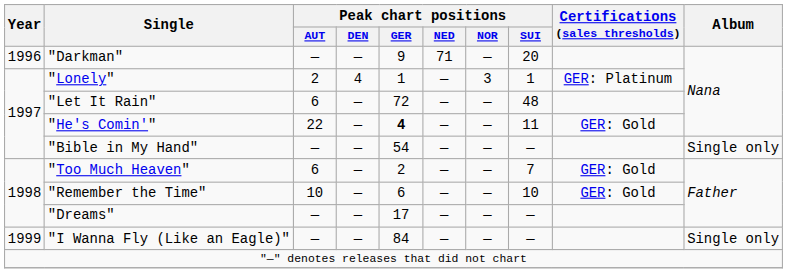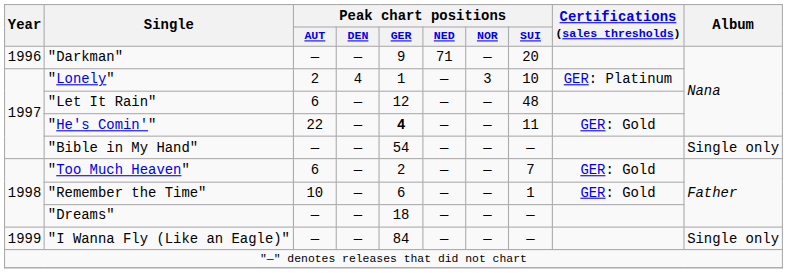 <table class="wikitable" style="text-align:center;">
 <tr>
 <th rowspan="2">Year</th>
 <th rowspan="2">Single</th>
 <th colspan="6">Peak chart positions</th>
 <th rowspan="2"><a href='#'>Certifications</a><br><small>(<a href='#'>sales thresholds</a>)</small></th>
 <th rowspan="2">Album</th>
 </tr>
 <tr style="font-size:smaller;">
 <th width="35"><a href='#'>AUT</a><br></th>
 <th width="35"><a href='#'>DEN</a><br></th>
 <th width="35"><a href='#'>GER</a><br></th>
 <th width="35"><a href='#'>NED</a><br></th>
 <th width="35"><a href='#'>NOR</a><br></th>
 <th width="35"><a href='#'>SUI</a><br></th>
 </tr>
 <tr>
 <td>1996</td>
 <td align="left">"Darkman"</td>
 <td>—</td>
 <td>—</td>
 <td>9</td>
 <td>71</td>
 <td>—</td>
 <td>20</td>
 <td></td>
 <td align="left" rowspan="4"><em>Nana</em></td>
 </tr>
 <tr>
 <td rowspan="4">1997</td>
 <td align="left">"<a href='#'>Lonely</a>"</td>
 <td>2</td>
 <td>4</td>
 <td>1</td>
 <td>—</td>
 <td>3</td>
-<td>1</td>
+<td>10</td>
 <td><a href='#'>GER</a>: Platinum</td>
 </tr>
 <tr>
 <td align="left">"Let It Rain"</td>
 <td>6</td>
 <td>—</td>
-<td>72</td>
+<td>12</td>
 <td>—</td>
 <td>—</td>
 <td>48</td>
 <td></td>
 </tr>
 <tr>
 <td align="left">"<a href='#'>He's Comin'</a>"</td>
 <td>22</td>
 <td>—</td>
 <td><strong>4</strong></td>
 <td>—</td>
 <td>—</td>
 <td>11</td>
 <td><a href='#'>GER</a>: Gold</td>
 </tr>
 <tr>
 <td align="left">"Bible in My Hand"</td>
 <td>—</td>
 <td>—</td>
 <td>54</td>
 <td>—</td>
 <td>—</td>
 <td>—</td>
 <td></td>
 <td align="left">Single only</td>
 </tr>
 <tr>
 <td rowspan=3>1998</td>
 <td align="left">"<a href='#'>Too Much Heaven</a>"</td>
 <td>6</td>
 <td>—</td>
 <td>2</td>
 <td>—</td>
 <td>—</td>
 <td>7</td>
 <td><a href='#'>GER</a>: Gold</td>
 <td align="left" rowspan="3"><em>Father</em></td>
 </tr>
 <tr>
 <td align="left">"Remember the Time"</td>
 <td>10</td>
 <td>—</td>
 <td>6</td>
 <td>—</td>
 <td>—</td>
-<td>10</td>
+<td>1</td>
 <td><a href='#'>GER</a>: Gold</td>
 </tr>
 <tr>
 <td align="left">"Dreams"</td>
 <td>—</td>
 <td>—</td>
-<td>17</td>
+<td>18</td>
 <td>—</td>
 <td>—</td>
 <td>—</td>
 <td></td>
 </tr>
 <tr>
 <td>1999</td>
 <td align="left">"I Wanna Fly (Like an Eagle)"</td>
 <td>—</td>
 <td>—</td>
 <td>84</td>
 <td>—</td>
 <td>—</td>
 <td>—</td>
 <td></td>
 <td align="left">Single only</td>
 </tr>
 <tr>
 <td colspan="15" style="font-size:8pt">"—" denotes releases that did not chart</td>
 </tr>
 <tr>
 </tr>
 </table>
